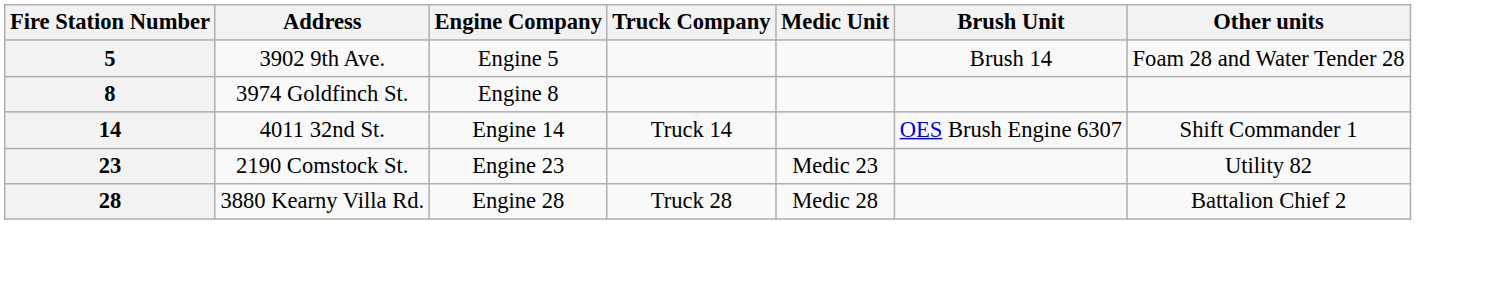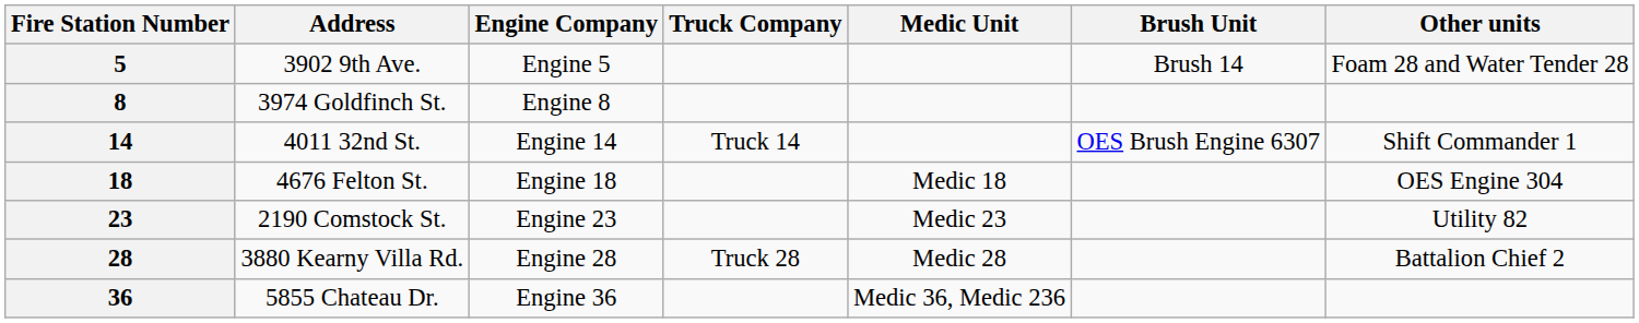 <table class="wikitable" style="text-align:center;">
 <tr>
 <th>Fire Station Number</th>
 <th>Address</th>
 <th>Engine Company</th>
 <th>Truck Company</th>
 <th>Medic Unit</th>
 <th>Brush Unit</th>
 <th>Other units</th>
 </tr>
 <tr>
 <th>5</th>
 <td>3902 9th Ave.</td>
 <td>Engine 5</td>
 <td></td>
 <td></td>
 <td>Brush 14</td>
 <td>Foam 28 and Water Tender 28</td>
 </tr>
 <tr>
 <th>8</th>
 <td>3974 Goldfinch St.</td>
 <td>Engine 8</td>
 <td></td>
 <td></td>
 <td></td>
 <td></td>
 </tr>
 <tr>
 <th>14</th>
 <td>4011 32nd St.</td>
 <td>Engine 14</td>
 <td>Truck 14</td>
 <td></td>
 <td><a href='#'>OES</a> Brush Engine 6307</td>
 <td>Shift Commander 1</td>
 </tr>
 <tr>
+<th>18</th>
+<td>4676 Felton St.</td>
+<td>Engine 18</td>
+<td></td>
+<td>Medic 18</td>
+<td></td>
+<td>OES Engine 304</td>
+</tr>
+<tr>
 <th>23</th>
 <td>2190 Comstock St.</td>
 <td>Engine 23</td>
 <td></td>
 <td>Medic 23</td>
 <td></td>
 <td>Utility 82</td>
 </tr>
 <tr>
 <th>28</th>
 <td>3880 Kearny Villa Rd.</td>
 <td>Engine 28</td>
 <td>Truck 28</td>
 <td>Medic 28</td>
 <td></td>
 <td>Battalion Chief 2</td>
 </tr>
+<tr>
+<th>36</th>
+<td>5855 Chateau Dr.</td>
+<td>Engine 36</td>
+<td></td>
+<td>Medic 36, Medic 236</td>
+<td></td>
+<td></td>
+</tr>
 </table>
